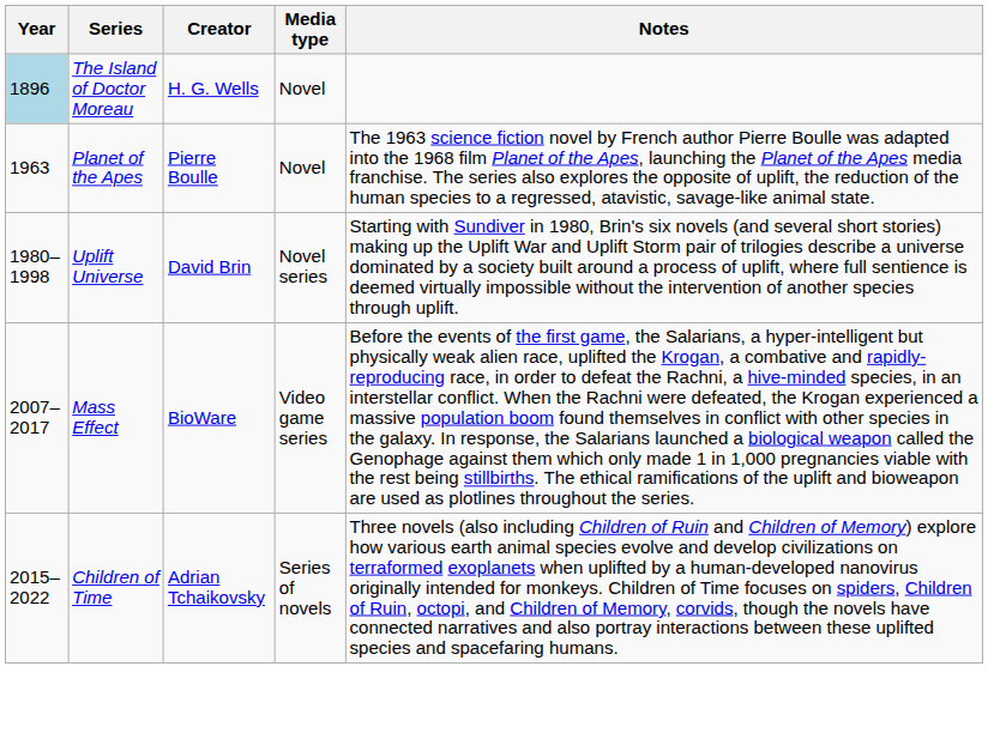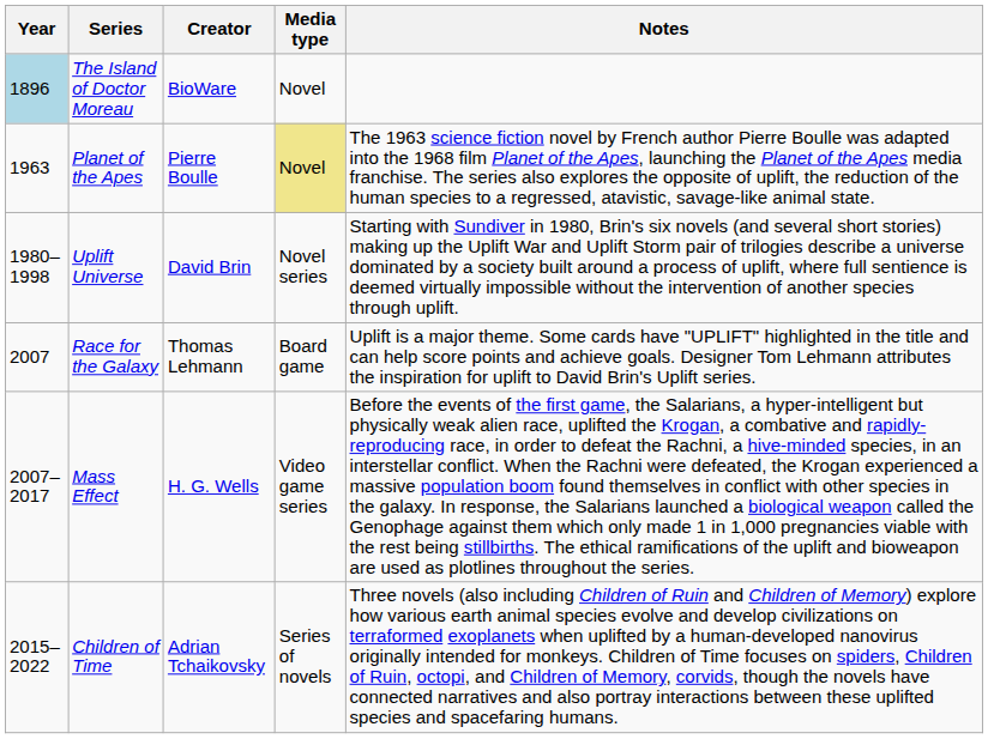 <table class="wikitable sortable">
 <tr>
 <th>Year</th>
 <th>Series</th>
 <th>Creator</th>
 <th>Media type</th>
 <th>Notes</th>
 </tr>
 <tr>
 <td style="background: lightblue;">1896</td>
 <td><em><a href='#'>The Island of Doctor Moreau</a></em></td>
-<td><a href='#'>H. G. Wells</a></td>
+<td><a href='#'>BioWare</a></td>
 <td>Novel</td>
 <td></td>
 </tr>
 <tr>
 <td>1963</td>
 <td><em><a href='#'>Planet of the Apes</a></em></td>
 <td><a href='#'>Pierre Boulle</a></td>
-<td>Novel</td>
+<td style="background: khaki;">Novel</td>
 <td>The 1963 <a href='#'>science fiction</a> novel by French author Pierre Boulle was adapted into the 1968 film <em><a href='#'>Planet of the Apes</a></em>, launching the <em><a href='#'>Planet of the Apes</a></em> media franchise. The series also explores the opposite of uplift, the reduction of the human species to a regressed, atavistic, savage-like animal state.</td>
 </tr>
 <tr>
 <td>1980–1998</td>
 <td><em><a href='#'>Uplift Universe</a></em></td>
 <td><a href='#'>David Brin</a></td>
 <td>Novel series</td>
 <td>Starting with <a href='#'>Sundiver</a> in 1980, Brin's six novels (and several short stories) making up the Uplift War and Uplift Storm pair of trilogies describe a universe dominated by a society built around a process of uplift, where full sentience is deemed virtually impossible without the intervention of another species through uplift.</td>
 </tr>
 <tr>
+<td>2007</td>
+<td><em><a href='#'>Race for the Galaxy</a></em></td>
+<td>Thomas Lehmann</td>
+<td>Board game</td>
+<td>Uplift is a major theme. Some cards have "UPLIFT" highlighted in the title and can help score points and achieve goals. Designer Tom Lehmann attributes the inspiration for uplift to David Brin's Uplift series.</td>
+</tr>
+<tr>
 <td>2007–2017</td>
 <td><em><a href='#'>Mass Effect</a></em></td>
-<td><a href='#'>BioWare</a></td>
+<td><a href='#'>H. G. Wells</a></td>
 <td>Video game series</td>
 <td>Before the events of <a href='#'>the first game</a>, the Salarians, a hyper-intelligent but physically weak alien race, uplifted the <a href='#'>Krogan</a>, a combative and <a href='#'>rapidly-reproducing</a> race, in order to defeat the Rachni, a <a href='#'>hive-minded</a> species, in an interstellar conflict. When the Rachni were defeated, the Krogan experienced a massive <a href='#'>population boom</a> found themselves in conflict with other species in the galaxy. In response, the Salarians launched a <a href='#'>biological weapon</a> called the Genophage against them which only made 1 in 1,000 pregnancies viable with the rest being <a href='#'>stillbirths</a>. The ethical ramifications of the uplift and bioweapon are used as plotlines throughout the series.</td>
 </tr>
 <tr>
 <td>2015–2022</td>
 <td><a href='#'><em>Children of Time</em></a></td>
 <td><a href='#'>Adrian Tchaikovsky</a></td>
 <td>Series of novels</td>
 <td>Three novels (also including <em><a href='#'>Children of Ruin</a></em> and <em><a href='#'>Children of Memory</a></em>) explore how various earth animal species evolve and develop civilizations on <a href='#'>terraformed</a> <a href='#'>exoplanets</a> when uplifted by a human-developed nanovirus originally intended for monkeys. Children of Time focuses on <a href='#'>spiders</a>, <a href='#'>Children of Ruin</a>, <a href='#'>octopi</a>, and <a href='#'>Children of Memory</a>, <a href='#'>corvids</a>, though the novels have connected narratives and also portray interactions between these uplifted species and spacefaring humans.</td>
 </tr>
 </table>
